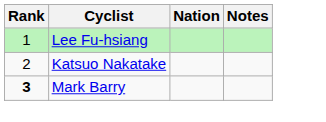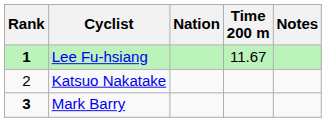 <table class="wikitable sortable" style="text-align:center">
 <tr>
 <th>Rank</th>
 <th>Cyclist</th>
 <th>Nation</th>
+<th>Time<br>200 m</th>
 <th>Notes</th>
 </tr>
 <tr bgcolor=bbf3bb>
-<td>1</td>
+<td><strong>1</strong></td>
 <td align=left><a href='#'>Lee Fu-hsiang</a></td>
 <td align=left></td>
+<td>11.67</td>
 <td></td>
 </tr>
 <tr>
 <td>2</td>
 <td align=left><a href='#'>Katsuo Nakatake</a></td>
 <td align=left></td>
 <td></td>
+<td></td>
 </tr>
 <tr>
 <td><strong>3</strong></td>
 <td align=left><a href='#'>Mark Barry</a></td>
 <td align=left></td>
 <td></td>
+<td></td>
 </tr>
 </table>
